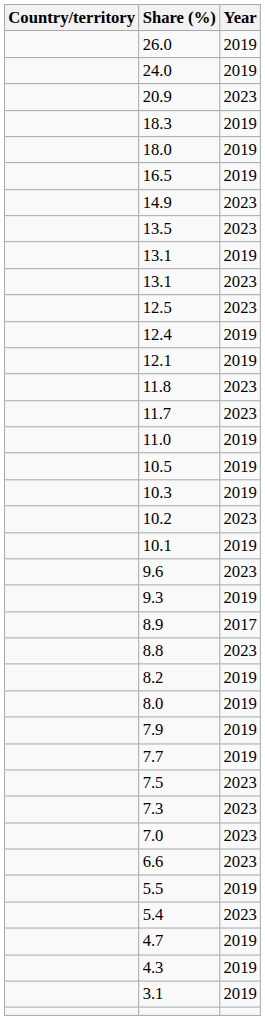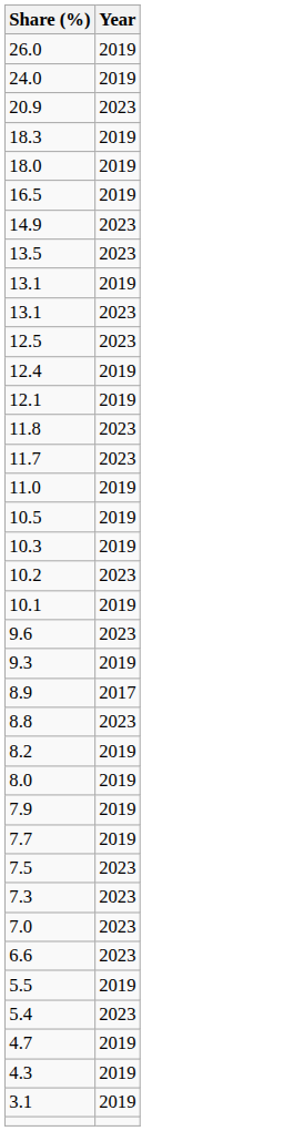 <table class="wikitable sortable mw-collapsible mw-uncollapsed">
 <tr>
-<th>Country/territory</th>
 <th>Share (%)</th>
 <th>Year</th>
 </tr>
 <tr>
-<td></td>
 <td>26.0</td>
 <td>2019</td>
 </tr>
 <tr>
-<td></td>
 <td>24.0</td>
 <td>2019</td>
 </tr>
 <tr>
-<td></td>
 <td>20.9</td>
 <td>2023</td>
 </tr>
 <tr>
-<td></td>
 <td>18.3</td>
 <td>2019</td>
 </tr>
 <tr>
-<td></td>
 <td>18.0</td>
 <td>2019</td>
 </tr>
 <tr>
-<td></td>
 <td>16.5</td>
 <td>2019</td>
 </tr>
 <tr>
-<td></td>
 <td>14.9</td>
 <td>2023</td>
 </tr>
 <tr>
-<td></td>
 <td>13.5</td>
 <td>2023</td>
 </tr>
 <tr>
-<td></td>
 <td>13.1</td>
 <td>2019</td>
 </tr>
 <tr>
-<td></td>
 <td>13.1</td>
 <td>2023</td>
 </tr>
 <tr>
-<td></td>
 <td>12.5</td>
 <td>2023</td>
 </tr>
 <tr>
-<td></td>
 <td>12.4</td>
 <td>2019</td>
 </tr>
 <tr>
-<td></td>
 <td>12.1</td>
 <td>2019</td>
 </tr>
 <tr>
-<td></td>
 <td>11.8</td>
 <td>2023</td>
 </tr>
 <tr>
-<td></td>
 <td>11.7</td>
 <td>2023</td>
 </tr>
 <tr>
-<td></td>
 <td>11.0</td>
 <td>2019</td>
 </tr>
 <tr>
-<td></td>
 <td>10.5</td>
 <td>2019</td>
 </tr>
 <tr>
-<td></td>
 <td>10.3</td>
 <td>2019</td>
 </tr>
 <tr>
-<td></td>
 <td>10.2</td>
 <td>2023</td>
 </tr>
 <tr>
-<td></td>
 <td>10.1</td>
 <td>2019</td>
 </tr>
 <tr>
-<td></td>
 <td>9.6</td>
 <td>2023</td>
 </tr>
 <tr>
-<td></td>
 <td>9.3</td>
 <td>2019</td>
 </tr>
 <tr>
-<td></td>
 <td>8.9</td>
 <td>2017</td>
 </tr>
 <tr>
-<td></td>
 <td>8.8</td>
 <td>2023</td>
 </tr>
 <tr>
-<td></td>
 <td>8.2</td>
 <td>2019</td>
 </tr>
 <tr>
-<td></td>
 <td>8.0</td>
 <td>2019</td>
 </tr>
 <tr>
-<td></td>
 <td>7.9</td>
 <td>2019</td>
 </tr>
 <tr>
-<td></td>
 <td>7.7</td>
 <td>2019</td>
 </tr>
 <tr>
-<td></td>
 <td>7.5</td>
 <td>2023</td>
 </tr>
 <tr>
-<td></td>
 <td>7.3</td>
 <td>2023</td>
 </tr>
 <tr>
-<td></td>
 <td>7.0</td>
 <td>2023</td>
 </tr>
 <tr>
-<td></td>
 <td>6.6</td>
 <td>2023</td>
 </tr>
 <tr>
-<td></td>
 <td>5.5</td>
 <td>2019</td>
 </tr>
 <tr>
-<td></td>
 <td>5.4</td>
 <td>2023</td>
 </tr>
 <tr>
-<td></td>
 <td>4.7</td>
 <td>2019</td>
 </tr>
 <tr>
-<td></td>
 <td>4.3</td>
 <td>2019</td>
 </tr>
 <tr>
-<td></td>
 <td>3.1</td>
 <td>2019</td>
 </tr>
 <tr>
 <td></td>
 <td></td>
-<td></td>
 </tr>
 </table>
